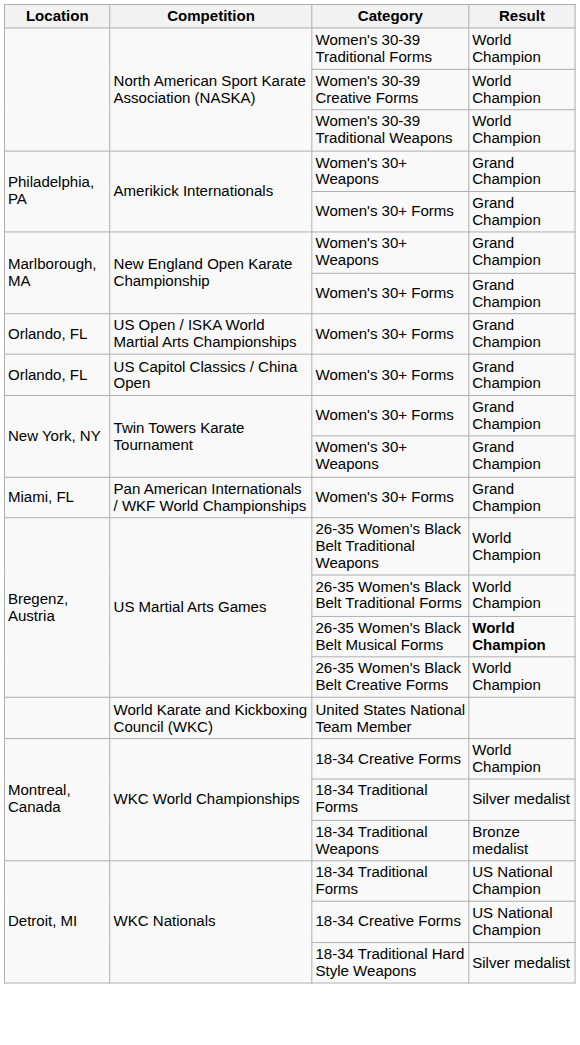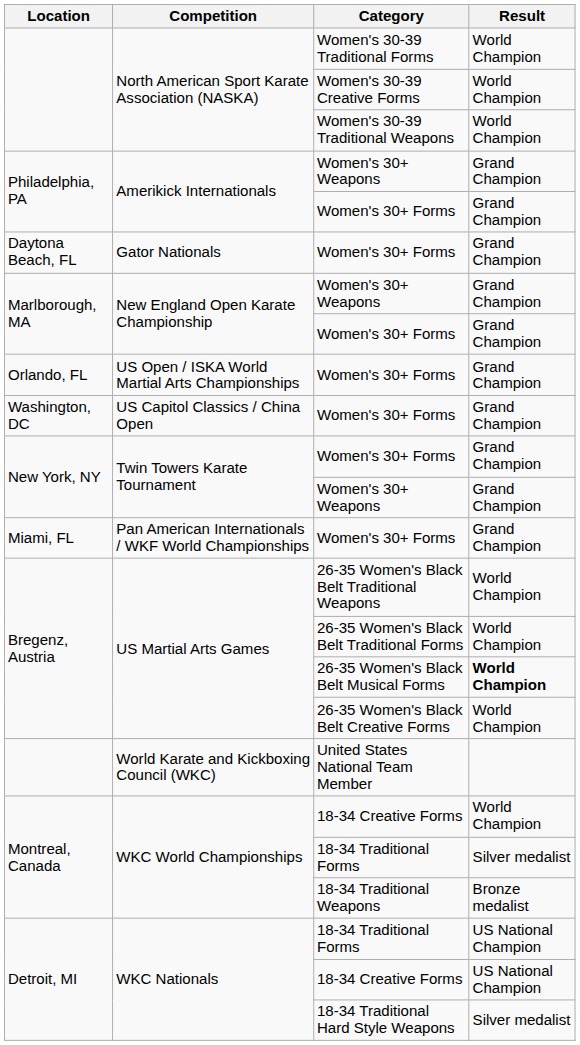 <table class="wikitable sortable">
 <tr>
 <th>Location</th>
 <th>Competition</th>
 <th>Category</th>
 <th>Result</th>
 </tr>
 <tr>
 <td rowspan="3"></td>
 <td rowspan="3">North American Sport Karate Association (NASKA)</td>
 <td>Women's 30-39 Traditional Forms</td>
 <td>World Champion</td>
 </tr>
 <tr>
 <td>Women's 30-39 Creative Forms</td>
 <td>World Champion</td>
 </tr>
 <tr>
 <td>Women's 30-39 Traditional Weapons</td>
 <td>World Champion</td>
 </tr>
 <tr>
 <td rowspan="2">Philadelphia, PA</td>
 <td rowspan="2">Amerikick Internationals</td>
 <td>Women's 30+ Weapons</td>
 <td>Grand Champion</td>
 </tr>
 <tr>
 <td>Women's 30+ Forms</td>
 <td>Grand Champion</td>
 </tr>
 <tr>
+<td>Daytona Beach, FL</td>
+<td>Gator Nationals</td>
+<td>Women's 30+ Forms</td>
+<td>Grand Champion</td>
+</tr>
+<tr>
 <td rowspan="2">Marlborough, MA</td>
 <td rowspan="2">New England Open Karate Championship</td>
 <td>Women's 30+ Weapons</td>
 <td>Grand Champion</td>
 </tr>
 <tr>
 <td>Women's 30+ Forms</td>
 <td>Grand Champion</td>
 </tr>
 <tr>
 <td>Orlando, FL</td>
 <td>US Open / ISKA World Martial Arts Championships</td>
 <td>Women's 30+ Forms</td>
 <td>Grand Champion</td>
 </tr>
 <tr>
-<td>Orlando, FL</td>
+<td>Washington, DC</td>
 <td>US Capitol Classics / China Open</td>
 <td>Women's 30+ Forms</td>
 <td>Grand Champion</td>
 </tr>
 <tr>
 <td rowspan="2">New York, NY</td>
 <td rowspan="2">Twin Towers Karate Tournament</td>
 <td>Women's 30+ Forms</td>
 <td>Grand Champion</td>
 </tr>
 <tr>
 <td>Women's 30+ Weapons</td>
 <td>Grand Champion</td>
 </tr>
 <tr>
 <td>Miami, FL</td>
 <td>Pan American Internationals / WKF World Championships</td>
 <td>Women's 30+ Forms</td>
 <td>Grand Champion</td>
 </tr>
 <tr>
 <td rowspan="4">Bregenz, Austria</td>
 <td rowspan="4">US Martial Arts Games</td>
 <td>26-35 Women's Black Belt Traditional Weapons</td>
 <td>World Champion</td>
 </tr>
 <tr>
 <td>26-35 Women's Black Belt Traditional Forms</td>
 <td>World Champion</td>
 </tr>
 <tr>
 <td>26-35 Women's Black Belt Musical Forms</td>
 <td><strong>World Champion</strong></td>
 </tr>
 <tr>
 <td>26-35 Women's Black Belt Creative Forms</td>
 <td>World Champion</td>
 </tr>
 <tr>
 <td></td>
 <td>World Karate and Kickboxing Council (WKC)</td>
 <td>United States National Team Member</td>
 <td></td>
 </tr>
 <tr>
 <td rowspan="3">Montreal, Canada</td>
 <td rowspan="3">WKC World Championships</td>
 <td>18-34 Creative Forms</td>
 <td>World Champion</td>
 </tr>
 <tr>
 <td>18-34 Traditional Forms</td>
 <td>Silver medalist</td>
 </tr>
 <tr>
 <td>18-34 Traditional Weapons</td>
 <td>Bronze medalist</td>
 </tr>
 <tr>
 <td rowspan="3">Detroit, MI</td>
 <td rowspan="3">WKC Nationals</td>
 <td>18-34 Traditional Forms</td>
 <td>US National Champion</td>
 </tr>
 <tr>
 <td>18-34 Creative Forms</td>
 <td>US National Champion</td>
 </tr>
 <tr>
 <td>18-34 Traditional Hard Style Weapons</td>
 <td>Silver medalist</td>
 </tr>
 </table>
